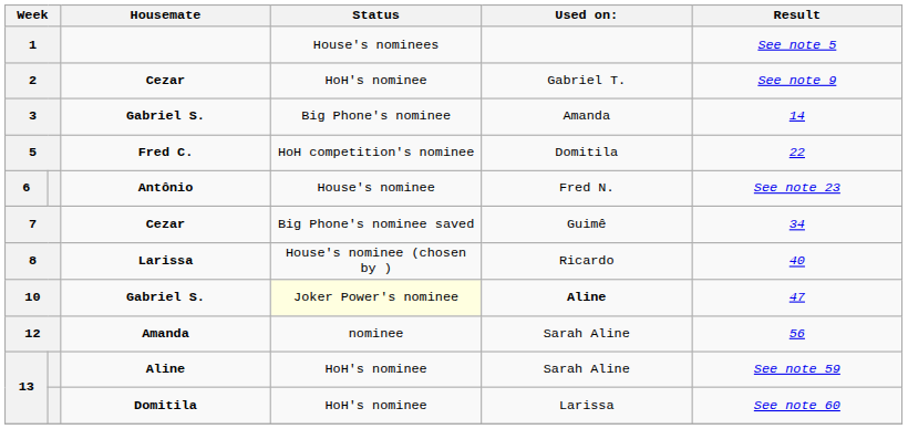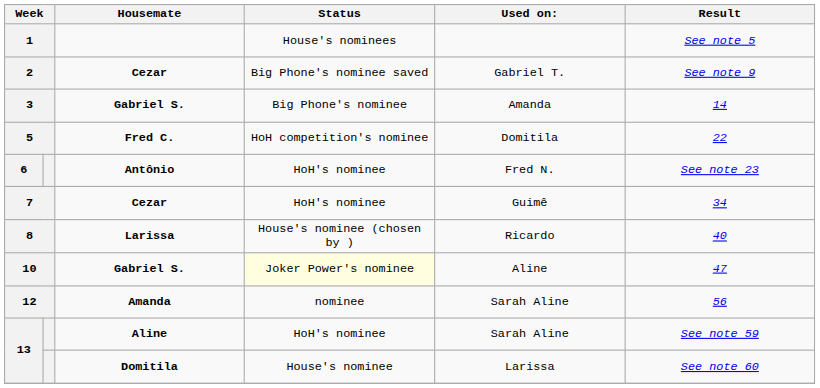 <table class="wikitable" style="width:60%; text-align:center; font-size:85%; line-height:13px;">
 <tr>
 <th width="03.00%" colspan=2>Week</th>
 <th width="14.25%">Housemate</th>
 <th width="14.25%">Status</th>
 <th width="14.25%">Used on:</th>
 <th width="14.25%">Result</th>
 </tr>
 <tr>
 <th colspan=2 style="height:25px">1</th>
 <td><strong></strong></td>
 <td>House's nominees</td>
 <td></td>
 <td><em><a href='#'>See note 5</a></em></td>
 </tr>
 <tr>
 <th colspan=2 style="height:25px">2</th>
 <td><strong>Cezar</strong></td>
-<td>HoH's nominee</td>
+<td>Big Phone's nominee saved</td>
 <td>Gabriel T.</td>
 <td><em><a href='#'>See note 9</a></em></td>
 </tr>
 <tr>
 <th colspan=2 style="height:25px">3</th>
 <td><strong>Gabriel S.</strong></td>
 <td>Big Phone's nominee</td>
 <td>Amanda</td>
 <td><em><a href='#'> 14</a></em></td>
 </tr>
 <tr>
 <th colspan=2 style="height:25px">5</th>
 <td><strong>Fred C.</strong></td>
 <td>HoH competition's nominee</td>
 <td>Domitila</td>
 <td><em><a href='#'> 22</a></em></td>
 </tr>
 <tr>
 <th style="height:25px">6</th>
 <th style="height:25px"></th>
 <td><strong>Antônio</strong></td>
-<td>House's nominee</td>
+<td>HoH's nominee</td>
 <td>Fred N.</td>
 <td><em><a href='#'>See note 23</a></em></td>
 </tr>
 <tr>
 <th colspan=2 style="height:25px">7</th>
 <td><strong>Cezar</strong></td>
-<td>Big Phone's nominee saved</td>
+<td>HoH's nominee</td>
 <td>Guimê</td>
 <td><em><a href='#'> 34</a></em></td>
 </tr>
 <tr>
 <th colspan=2 style="height:25px">8</th>
 <td><strong>Larissa</strong></td>
 <td>House's nominee (chosen by )</td>
 <td>Ricardo</td>
 <td><em><a href='#'> 40</a></em></td>
 </tr>
 <tr>
 <th colspan=2 style="height:25px">10</th>
 <td><strong>Gabriel S.</strong></td>
 <td style="background: lightyellow;">Joker Power's nominee</td>
-<td><strong>Aline</strong></td>
+<td>Aline</td>
 <td><em><a href='#'> 47</a></em></td>
 </tr>
 <tr>
 <th colspan=2 style="height:25px">12</th>
 <td><strong>Amanda</strong></td>
 <td> nominee</td>
 <td>Sarah Aline</td>
 <td><em><a href='#'> 56</a></em></td>
 </tr>
 <tr>
 <th rowspan=2 style="height:25px">13</th>
 <th style="height:25px"></th>
 <td><strong>Aline</strong></td>
 <td>HoH's nominee</td>
 <td>Sarah Aline</td>
 <td><em><a href='#'>See note 59</a></em></td>
 </tr>
 <tr>
 <th style="height:25px"></th>
 <td><strong>Domitila</strong></td>
-<td>HoH's nominee</td>
+<td>House's nominee</td>
 <td>Larissa</td>
 <td><em><a href='#'>See note 60</a></em></td>
 </tr>
 <tr>
 </tr>
 </table>
